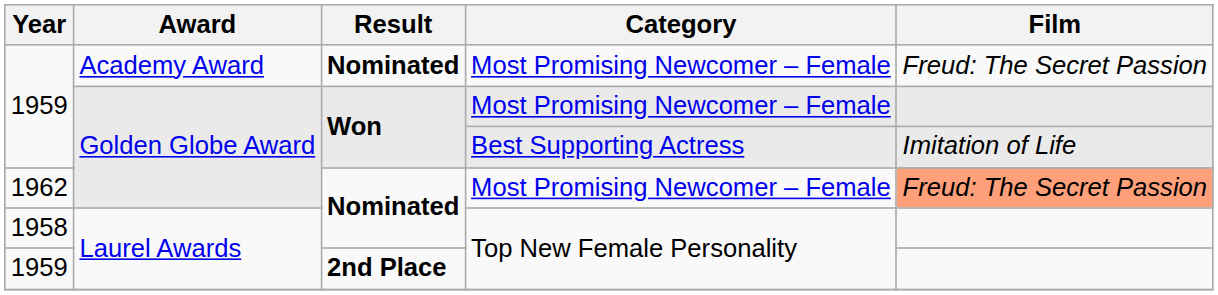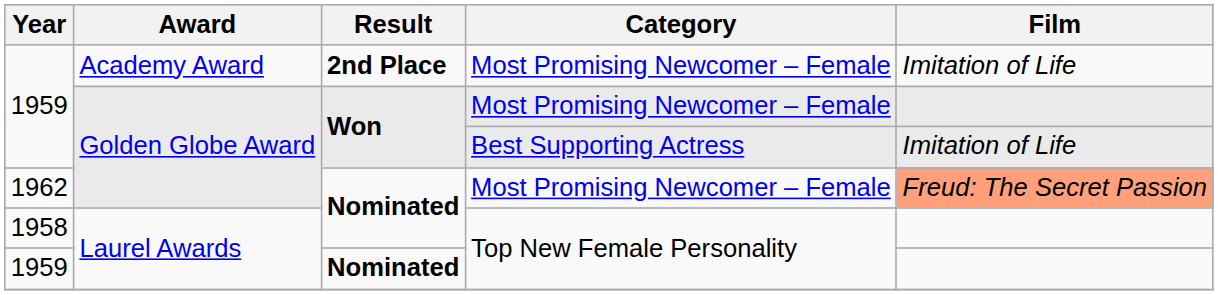 <table class="wikitable">
 <tr>
 <th>Year</th>
 <th>Award</th>
 <th>Result</th>
 <th>Category</th>
 <th>Film</th>
 </tr>
 <tr>
 <td rowspan="3">1959</td>
 <td><a href='#'>Academy Award</a></td>
-<td><strong>Nominated</strong></td>
+<td><strong>2nd Place</strong></td>
 <td><a href='#'>Most Promising Newcomer – Female</a></td>
-<td><em>Freud: The Secret Passion</em></td>
+<td><em>Imitation of Life</em></td>
 </tr>
 <tr style="background-color: #EAEAEA;">
 <td rowspan=3><a href='#'>Golden Globe Award</a></td>
 <td rowspan=2><strong>Won</strong></td>
 <td><a href='#'>Most Promising Newcomer – Female</a></td>
 <td></td>
 </tr>
 <tr style="background-color: #EAEAEA;">
 <td><a href='#'>Best Supporting Actress</a></td>
 <td><em>Imitation of Life</em></td>
 </tr>
 <tr>
 <td>1962</td>
 <td rowspan="2"><strong>Nominated</strong></td>
 <td><a href='#'>Most Promising Newcomer – Female</a></td>
 <td style="background: lightsalmon;"><em>Freud: The Secret Passion</em></td>
 </tr>
 <tr>
 <td>1958</td>
 <td rowspan=2><a href='#'>Laurel Awards</a></td>
 <td rowspan="2">Top New Female Personality</td>
 <td></td>
 </tr>
 <tr>
 <td>1959</td>
-<td><strong>2nd Place</strong></td>
+<td><strong>Nominated</strong></td>
 <td></td>
 </tr>
 <tr>
 </tr>
 </table>
